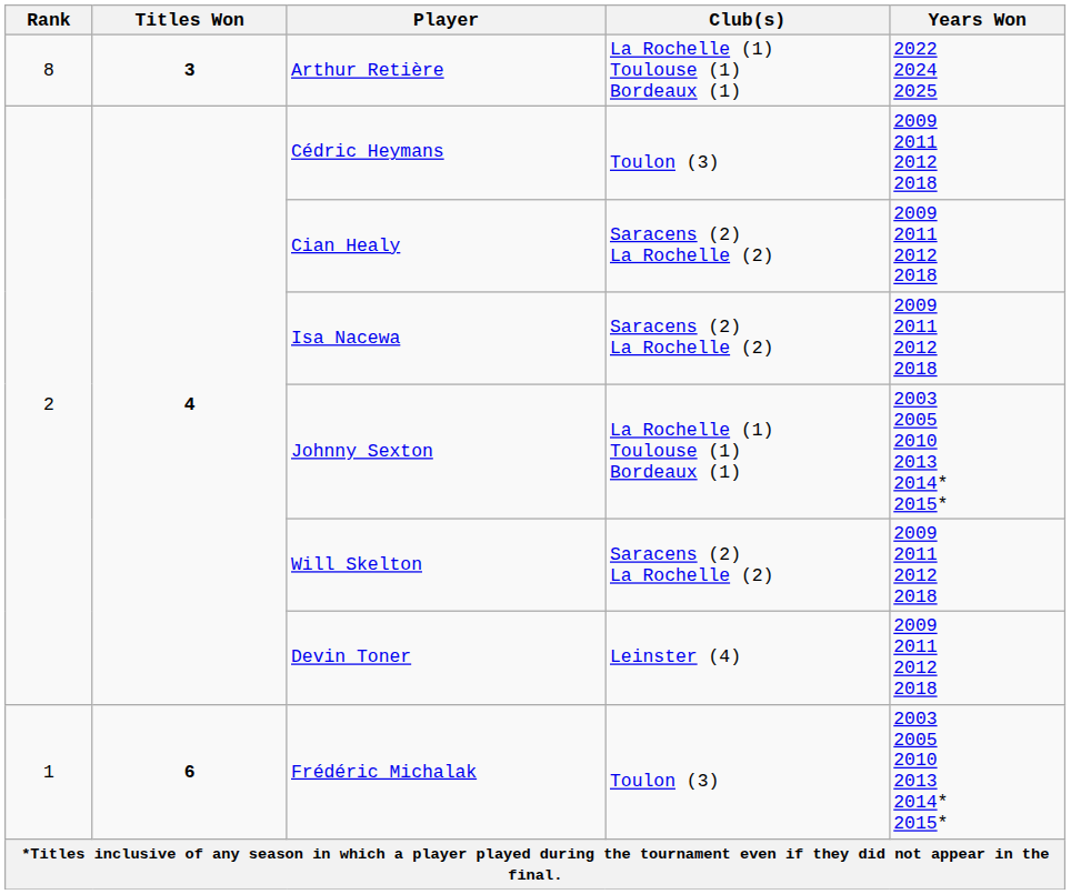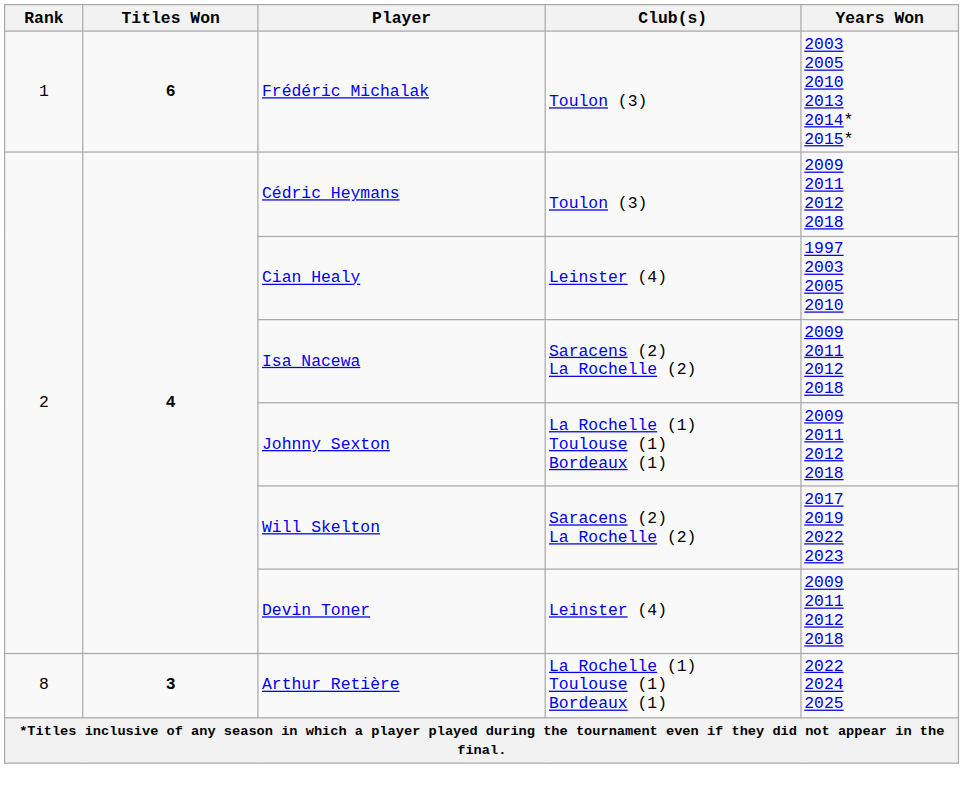 <table class=wikitable width="60%">
 <tr>
 <th scope=col>Rank</th>
 <th scope=col>Titles Won</th>
 <th scope=col>Player</th>
 <th scope=col>Club(s)</th>
 <th scope=col>Years Won</th>
 </tr>
 <tr>
-<td align=center>8</td>
-<td align=center><strong>3</strong></td>
-<td> <a href='#'>Arthur Retière</a></td>
-<td><a href='#'>La Rochelle</a> (1) <br> <a href='#'>Toulouse</a> (1) <br> <a href='#'>Bordeaux</a> (1)</td>
-<td><a href='#'>2022</a><br> <a href='#'>2024</a><br> <a href='#'>2025</a></td>
+<td align=center>1</td>
+<td align=center><strong>6</strong></td>
+<td> <a href='#'>Frédéric Michalak</a></td>
+<td> <br> <a href='#'>Toulon</a> (3)</td>
+<td><a href='#'>2003</a><br> <a href='#'>2005</a> <br><a href='#'>2010</a> <br><a href='#'>2013</a> <br><a href='#'>2014</a>* <br><a href='#'>2015</a>*</td>
 </tr>
 <tr>
 <td rowspan="6" align="center">2</td>
 <td rowspan="6" align="center"><strong>4</strong></td>
 <td> <a href='#'>Cédric Heymans</a></td>
 <td> <br> <a href='#'>Toulon</a> (3)</td>
 <td><a href='#'>2009</a><br> <a href='#'>2011</a><br> <a href='#'>2012</a><br> <a href='#'>2018</a></td>
 </tr>
 <tr>
 <td> <a href='#'>Cian Healy</a></td>
-<td><a href='#'>Saracens</a> (2) <br> <a href='#'>La Rochelle</a> (2)</td>
-<td><a href='#'>2009</a> <br><a href='#'>2011</a> <br><a href='#'>2012</a> <br><a href='#'>2018</a></td>
+<td><a href='#'>Leinster</a> (4)</td>
+<td><a href='#'>1997</a> <br><a href='#'>2003</a> <br><a href='#'>2005</a><br> <a href='#'>2010</a></td>
 </tr>
 <tr>
 <td> <a href='#'>Isa Nacewa</a></td>
 <td><a href='#'>Saracens</a> (2) <br> <a href='#'>La Rochelle</a> (2)</td>
 <td><a href='#'>2009</a> <br><a href='#'>2011</a><br> <a href='#'>2012</a> <br><a href='#'>2018</a></td>
 </tr>
 <tr>
 <td> <a href='#'>Johnny Sexton</a></td>
 <td><a href='#'>La Rochelle</a> (1) <br> <a href='#'>Toulouse</a> (1) <br> <a href='#'>Bordeaux</a> (1)</td>
-<td><a href='#'>2003</a><br> <a href='#'>2005</a> <br><a href='#'>2010</a> <br><a href='#'>2013</a> <br><a href='#'>2014</a>* <br><a href='#'>2015</a>*</td>
+<td><a href='#'>2009</a><br> <a href='#'>2011</a> <br><a href='#'>2012</a> <br><a href='#'>2018</a></td>
 </tr>
 <tr>
 <td> <a href='#'>Will Skelton</a></td>
 <td><a href='#'>Saracens</a> (2) <br> <a href='#'>La Rochelle</a> (2)</td>
-<td><a href='#'>2009</a><br> <a href='#'>2011</a><br> <a href='#'>2012</a><br> <a href='#'>2018</a></td>
+<td><a href='#'>2017</a><br> <a href='#'>2019</a> <br><a href='#'>2022</a> <br><a href='#'>2023</a></td>
 </tr>
 <tr>
 <td> <a href='#'>Devin Toner</a></td>
 <td><a href='#'>Leinster</a> (4)</td>
 <td><a href='#'>2009</a><br> <a href='#'>2011</a><br> <a href='#'>2012</a><br> <a href='#'>2018</a></td>
 </tr>
 <tr>
-<td align=center>1</td>
-<td align=center><strong>6</strong></td>
-<td> <a href='#'>Frédéric Michalak</a></td>
-<td> <br> <a href='#'>Toulon</a> (3)</td>
-<td><a href='#'>2003</a><br> <a href='#'>2005</a> <br><a href='#'>2010</a> <br><a href='#'>2013</a> <br><a href='#'>2014</a>* <br><a href='#'>2015</a>*</td>
+<td align=center>8</td>
+<td align=center><strong>3</strong></td>
+<td> <a href='#'>Arthur Retière</a></td>
+<td><a href='#'>La Rochelle</a> (1) <br> <a href='#'>Toulouse</a> (1) <br> <a href='#'>Bordeaux</a> (1)</td>
+<td><a href='#'>2022</a><br> <a href='#'>2024</a><br> <a href='#'>2025</a></td>
 </tr>
 <tr>
 <th colspan=5><small>*Titles inclusive of any season in which a player played during the tournament even if they did not appear in the final.</small></th>
 </tr>
 </table>
